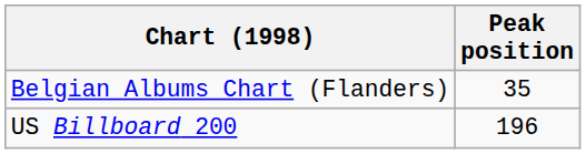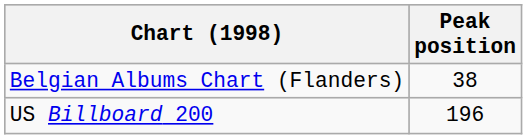 <table class="wikitable sortable">
 <tr>
 <th>Chart (1998)</th>
 <th>Peak<br>position</th>
 </tr>
 <tr>
 <td><a href='#'>Belgian Albums Chart</a> (Flanders)</td>
-<td style="text-align:center;">35</td>
+<td style="text-align:center;">38</td>
 </tr>
 <tr>
 <td>US <a href='#'><em>Billboard</em> 200</a></td>
 <td style="text-align:center;">196</td>
 </tr>
 </table>
